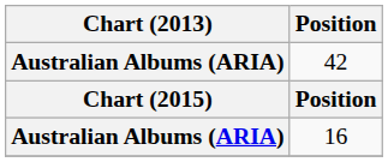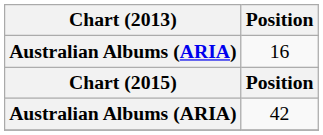 <table class="wikitable plainrowheaders" style="text-align:center">
 <tr>
 <th>Chart (2013)</th>
 <th>Position</th>
 </tr>
 <tr>
-<th scope="row">Australian Albums (ARIA)</th>
-<td>42</td>
+<th scope="row">Australian Albums (<a href='#'>ARIA</a>)</th>
+<td>16</td>
 </tr>
 <tr>
 <th scope="col">Chart (2015)</th>
 <th scope="col">Position</th>
 </tr>
 <tr>
-<th scope="row">Australian Albums (<a href='#'>ARIA</a>)</th>
-<td>16</td>
+<th scope="row">Australian Albums (ARIA)</th>
+<td>42</td>
 </tr>
 <tr>
 </tr>
 </table>
